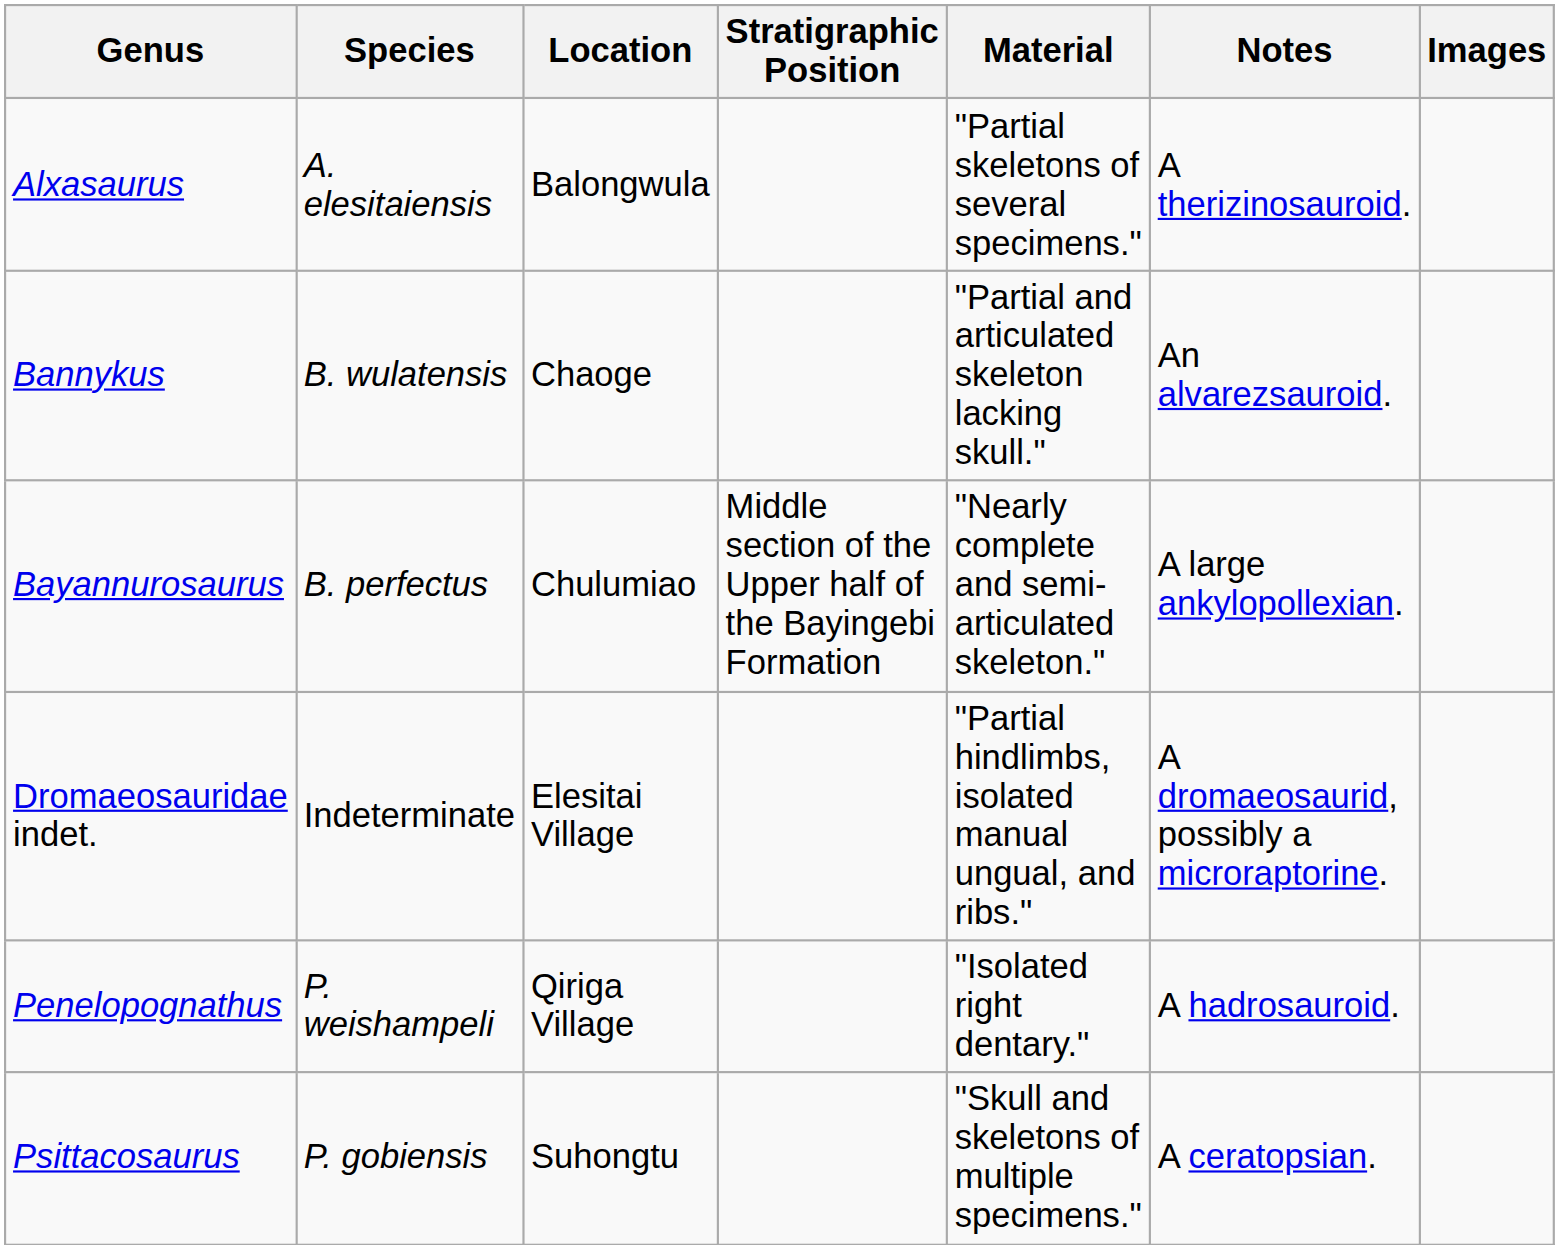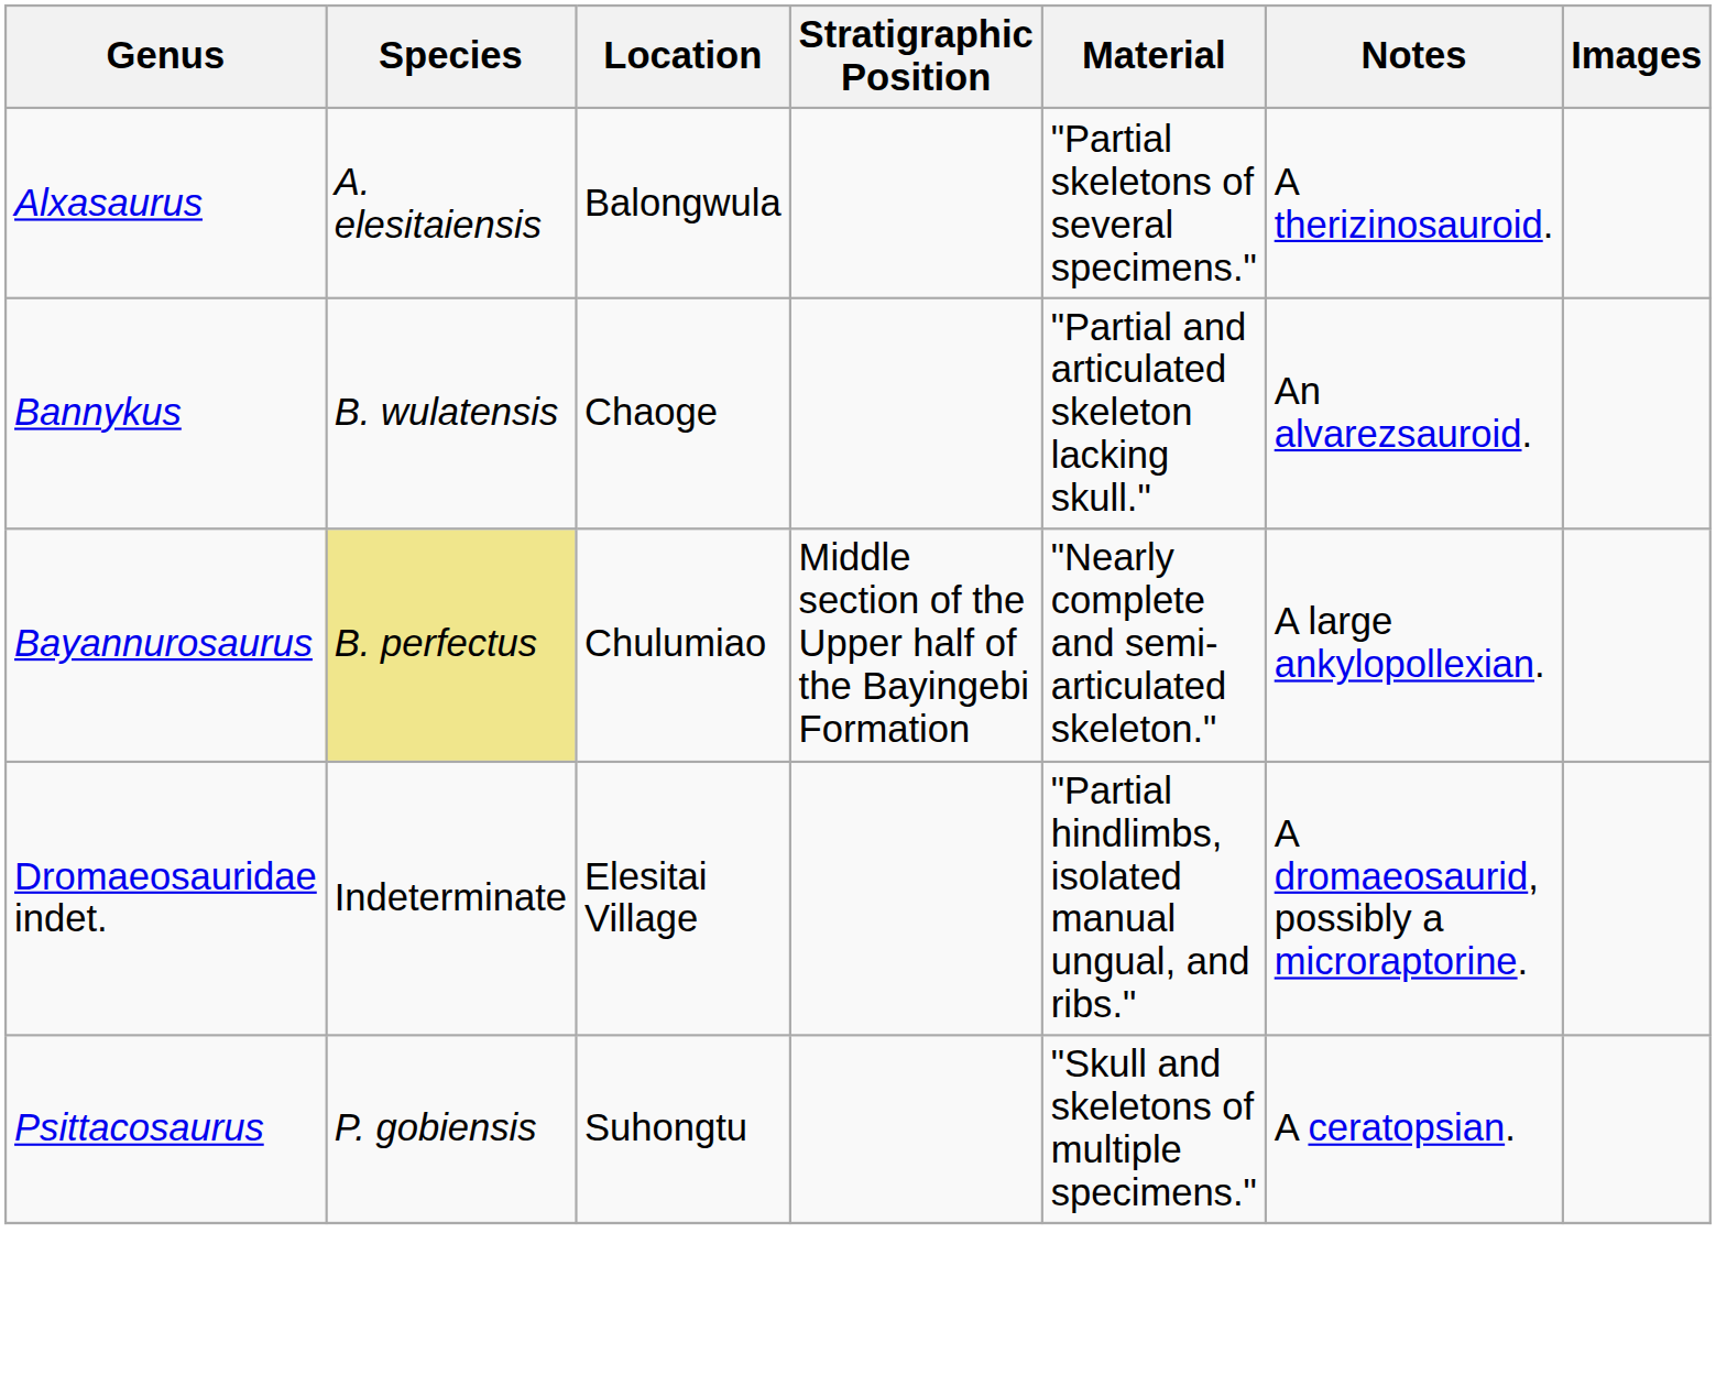 <table class="wikitable" align="center" width="100%">
 <tr>
 <th>Genus</th>
 <th>Species</th>
 <th>Location</th>
 <th>Stratigraphic Position</th>
 <th>Material</th>
 <th>Notes</th>
 <th>Images</th>
 </tr>
 <tr>
 <td><em><a href='#'>Alxasaurus</a></em></td>
 <td><em>A. elesitaiensis</em></td>
 <td>Balongwula</td>
 <td></td>
 <td>"Partial skeletons of several specimens."</td>
 <td>A <a href='#'>therizinosauroid</a>.</td>
 <td></td>
 </tr>
 <tr>
 <td><em><a href='#'>Bannykus</a></em></td>
 <td><em>B. wulatensis</em></td>
 <td>Chaoge</td>
 <td></td>
 <td>"Partial and articulated skeleton lacking skull."</td>
 <td>An <a href='#'>alvarezsauroid</a>.</td>
 <td></td>
 </tr>
 <tr>
 <td><em><a href='#'>Bayannurosaurus</a></em></td>
-<td><em>B. perfectus</em></td>
+<td style="background: khaki;"><em>B. perfectus</em></td>
 <td>Chulumiao</td>
 <td>Middle section of the Upper half of the Bayingebi Formation</td>
 <td>"Nearly complete and semi-articulated skeleton."</td>
 <td>A large <a href='#'>ankylopollexian</a>.</td>
 <td></td>
 </tr>
 <tr>
 <td><a href='#'>Dromaeosauridae</a> indet.</td>
 <td>Indeterminate</td>
 <td>Elesitai Village</td>
 <td></td>
 <td>"Partial hindlimbs, isolated manual ungual, and ribs."</td>
 <td>A <a href='#'>dromaeosaurid</a>, possibly a <a href='#'>microraptorine</a>.</td>
 <td></td>
 </tr>
 <tr>
-<td><em><a href='#'>Penelopognathus</a></em></td>
-<td><em>P. weishampeli</em></td>
-<td>Qiriga Village</td>
-<td></td>
-<td>"Isolated right dentary."</td>
-<td>A <a href='#'>hadrosauroid</a>.</td>
-<td></td>
-</tr>
-<tr>
 <td><em><a href='#'>Psittacosaurus</a></em></td>
 <td><em>P. gobiensis</em></td>
 <td>Suhongtu</td>
 <td></td>
 <td>"Skull and skeletons of multiple specimens."</td>
 <td>A <a href='#'>ceratopsian</a>.</td>
 <td></td>
 </tr>
 <tr>
 </tr>
 </table>
